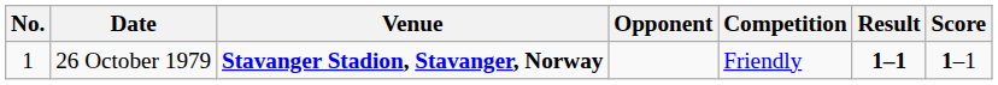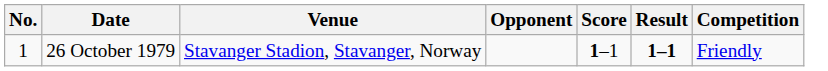 <table class="wikitable sortable">
 <tr>
 <th scope=col>No.</th>
 <th scope=col>Date</th>
 <th scope=col>Venue</th>
 <th scope=col>Opponent</th>
+<th scope=col>Score</th>
+<th scope=col>Result</th>
 <th scope=col>Competition</th>
-<th scope=col>Result</th>
-<th scope=col>Score</th>
 </tr>
 <tr>
 <td align=center>1</td>
 <td>26 October 1979</td>
-<td><strong><a href='#'>Stavanger Stadion</a>, <a href='#'>Stavanger</a>, Norway</strong></td>
+<td><a href='#'>Stavanger Stadion</a>, <a href='#'>Stavanger</a>, Norway</td>
 <td></td>
+<td align=center><strong>1</strong>–1</td>
+<td align=center><strong>1–1</strong></td>
 <td><a href='#'>Friendly</a></td>
-<td align=center><strong>1–1</strong></td>
-<td align=center><strong>1</strong>–1</td>
 </tr>
 </table>
